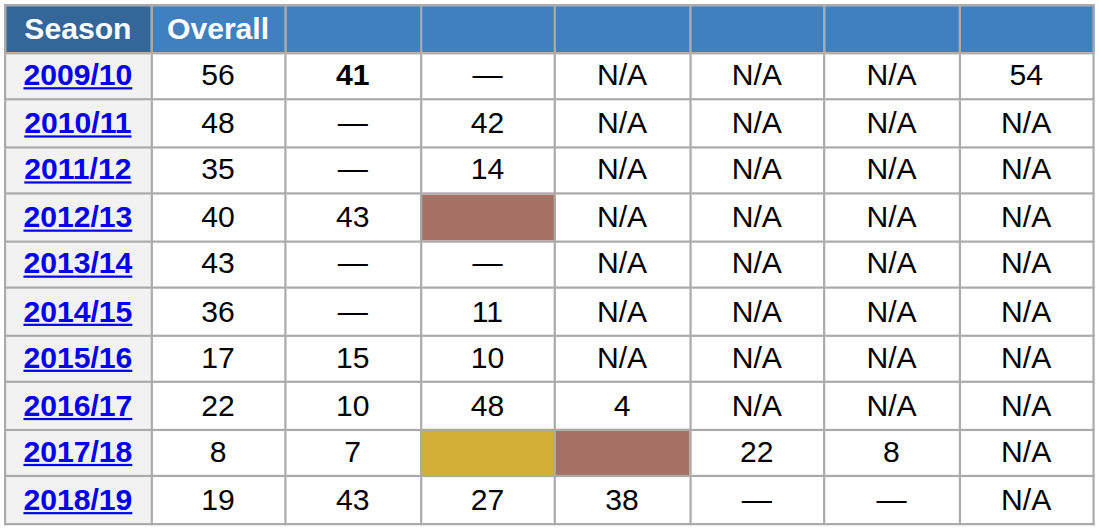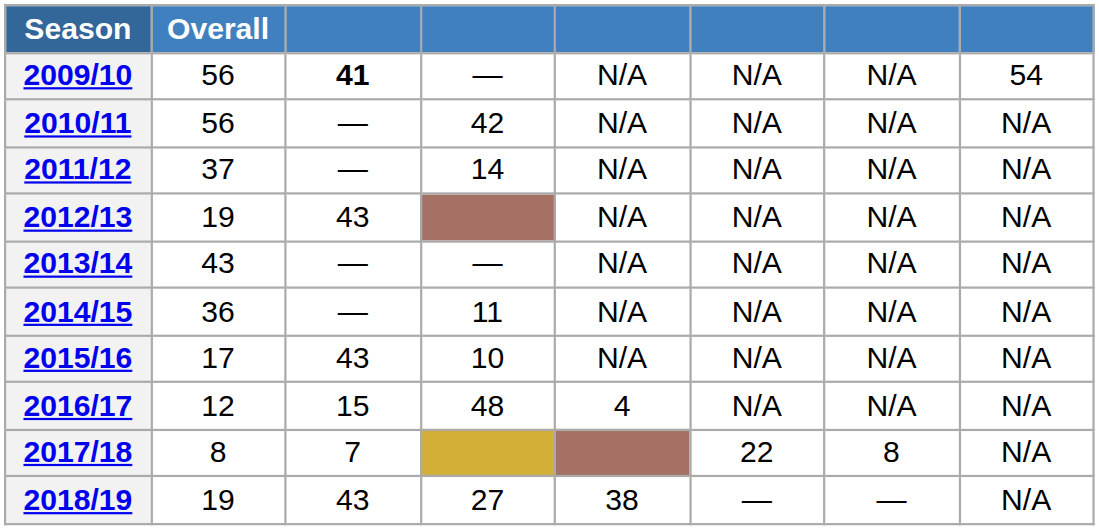 <table class="wikitable" style="font-size:86%; text-align:center; border:grey solid 1px; border-collapse:collapse; background:#ffffff;">
 <tr>
 <th style="background-color:#369; color:white; width:60px;"> Season </th>
 <th style="background-color:#4180be; color:white; width:55px;">Overall</th>
 <th style="background-color:#4180be; color:white; width:55px;"></th>
 <th style="background-color:#4180be; color:white; width:55px;"></th>
 <th style="background-color:#4180be; color:white; width:55px;"></th>
 <th style="background-color:#4180be; color:white; width:55px;"></th>
 <th style="background-color:#4180be; color:white; width:55px;"></th>
 <th style="background-color:#4180be; color:white; width:55px;"></th>
 </tr>
 <tr>
 <th scope="row" style="text-align:center;"><a href='#'>2009/10</a></th>
 <td align=center>56</td>
 <td align=center><strong>41</strong></td>
 <td align=center>—</td>
 <td align=center>N/A</td>
 <td align=center>N/A</td>
 <td align=center>N/A</td>
 <td align=center>54</td>
 </tr>
 <tr>
 <th scope="row" style="text-align:center;"><a href='#'>2010/11</a></th>
-<td align=center>48</td>
+<td align=center>56</td>
 <td align=center>—</td>
 <td align=center>42</td>
 <td align=center>N/A</td>
 <td align=center>N/A</td>
 <td align=center>N/A</td>
 <td align=center>N/A</td>
 </tr>
 <tr>
 <th scope="row" style="text-align:center;"><a href='#'>2011/12</a></th>
-<td align=center>35</td>
+<td align=center>37</td>
 <td align=center>—</td>
 <td align=center>14</td>
 <td align=center>N/A</td>
 <td align=center>N/A</td>
 <td align=center>N/A</td>
 <td align=center>N/A</td>
 </tr>
 <tr>
 <th scope="row" style="text-align:center;"><a href='#'>2012/13</a></th>
-<td align=center>40</td>
+<td align=center>19</td>
 <td align=center>43</td>
 <td style="text-align:center; background:#a57164;"></td>
 <td align=center>N/A</td>
 <td align=center>N/A</td>
 <td align=center>N/A</td>
 <td align=center>N/A</td>
 </tr>
 <tr>
 <th scope="row" style="text-align:center;"><a href='#'>2013/14</a></th>
 <td align=center>43</td>
 <td align=center>—</td>
 <td align=center>—</td>
 <td align=center>N/A</td>
 <td align=center>N/A</td>
 <td align=center>N/A</td>
 <td align=center>N/A</td>
 </tr>
 <tr>
 <th scope="row" style="text-align:center;"><a href='#'>2014/15</a></th>
 <td align=center>36</td>
 <td align=center>—</td>
 <td align=center>11</td>
 <td align=center>N/A</td>
 <td align=center>N/A</td>
 <td align=center>N/A</td>
 <td align=center>N/A</td>
 </tr>
 <tr>
 <th scope="row" style="text-align:center;"><a href='#'>2015/16</a></th>
 <td align=center>17</td>
-<td align=center>15</td>
+<td align=center>43</td>
 <td align=center>10</td>
 <td align=center>N/A</td>
 <td align=center>N/A</td>
 <td align=center>N/A</td>
 <td align=center>N/A</td>
 </tr>
 <tr>
 <th scope="row" style="text-align:center;"><a href='#'>2016/17</a></th>
-<td align=center>22</td>
-<td align=center>10</td>
+<td align=center>12</td>
+<td align=center>15</td>
 <td align=center>48</td>
 <td align=center>4</td>
 <td align=center>N/A</td>
 <td align=center>N/A</td>
 <td align=center>N/A</td>
 </tr>
 <tr>
 <th scope="row" style="text-align:center;"><a href='#'>2017/18</a></th>
 <td align=center>8</td>
 <td align=center>7</td>
 <td align=center bgcolor=#D4AF37></td>
 <td style="text-align:center; background:#a57164;"></td>
 <td align=center>22</td>
 <td align=center>8</td>
 <td align=center>N/A</td>
 </tr>
 <tr>
 <th scope=row align=center><a href='#'>2018/19</a></th>
 <td align=center>19</td>
 <td align=center>43</td>
 <td align=center>27</td>
 <td align=center>38</td>
 <td align=center>—</td>
 <td align=center>—</td>
 <td align=center>N/A</td>
 </tr>
 </table>
